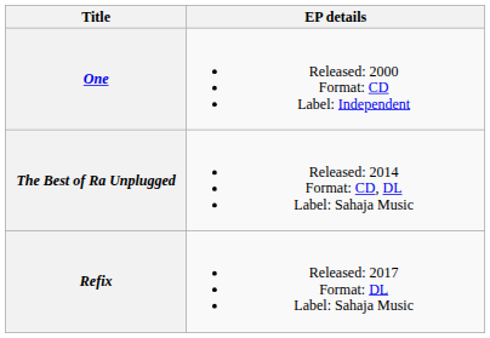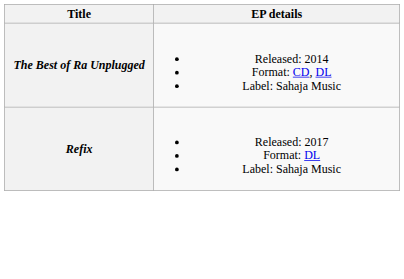 <table class="wikitable plainrowheaders" style="text-align:center;">
 <tr>
 <th scope="col" style="width:12em;">Title</th>
 <th scope="col" style="width:20em;">EP details</th>
-</tr>
-<tr>
-<th scope="row"><em><a href='#'>One</a></em></th>
-<td><br><ul><li>Released: 2000</li><li>Format: <a href='#'>CD</a></li><li>Label: <a href='#'>Independent</a></li></ul></td>
 </tr>
 <tr>
 <th scope="row"><em>The Best of Ra Unplugged</em></th>
 <td><br><ul><li>Released: 2014</li><li>Format: <a href='#'>CD</a>, <a href='#'>DL</a></li><li>Label: Sahaja Music</li></ul></td>
 </tr>
 <tr>
 <th scope="row"><em>Refix</em></th>
 <td><br><ul><li>Released: 2017</li><li>Format: <a href='#'>DL</a></li><li>Label: Sahaja Music</li></ul></td>
 </tr>
 </table>
